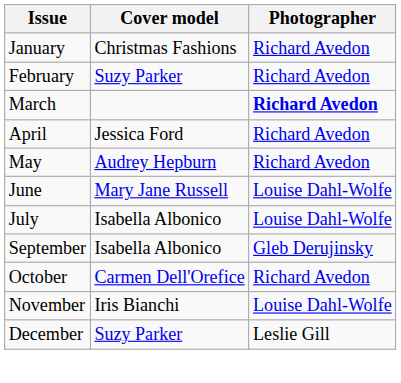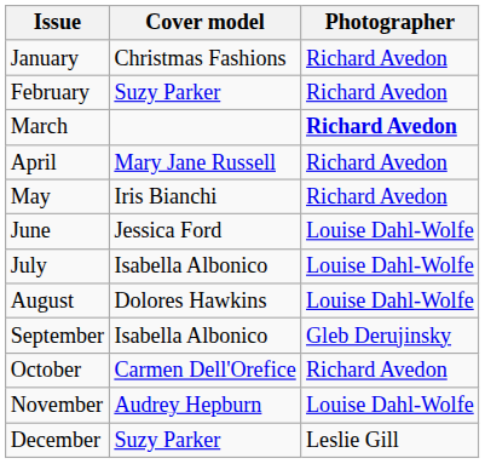 <table class="sortable wikitable">
 <tr>
 <th>Issue</th>
 <th>Cover model</th>
 <th>Photographer</th>
 </tr>
 <tr>
 <td>January</td>
 <td>Christmas Fashions</td>
 <td><a href='#'>Richard Avedon</a></td>
 </tr>
 <tr>
 <td>February</td>
 <td><a href='#'>Suzy Parker</a></td>
 <td><a href='#'>Richard Avedon</a></td>
 </tr>
 <tr>
 <td>March</td>
 <td></td>
 <td><strong><a href='#'>Richard Avedon</a></strong></td>
 </tr>
 <tr>
 <td>April</td>
-<td>Jessica Ford</td>
+<td><a href='#'>Mary Jane Russell</a></td>
 <td><a href='#'>Richard Avedon</a></td>
 </tr>
 <tr>
 <td>May</td>
-<td><a href='#'>Audrey Hepburn</a></td>
+<td>Iris Bianchi</td>
 <td><a href='#'>Richard Avedon</a></td>
 </tr>
 <tr>
 <td>June</td>
-<td><a href='#'>Mary Jane Russell</a></td>
+<td>Jessica Ford</td>
 <td><a href='#'>Louise Dahl-Wolfe</a></td>
 </tr>
 <tr>
 <td>July</td>
 <td>Isabella Albonico</td>
+<td><a href='#'>Louise Dahl-Wolfe</a></td>
+</tr>
+<tr>
+<td>August</td>
+<td>Dolores Hawkins</td>
 <td><a href='#'>Louise Dahl-Wolfe</a></td>
 </tr>
 <tr>
 <td>September</td>
 <td>Isabella Albonico</td>
 <td><a href='#'>Gleb Derujinsky</a></td>
 </tr>
 <tr>
 <td>October</td>
 <td><a href='#'>Carmen Dell'Orefice</a></td>
 <td><a href='#'>Richard Avedon</a></td>
 </tr>
 <tr>
 <td>November</td>
-<td>Iris Bianchi</td>
+<td><a href='#'>Audrey Hepburn</a></td>
 <td><a href='#'>Louise Dahl-Wolfe</a></td>
 </tr>
 <tr>
 <td>December</td>
 <td><a href='#'>Suzy Parker</a></td>
 <td>Leslie Gill</td>
 </tr>
 </table>
